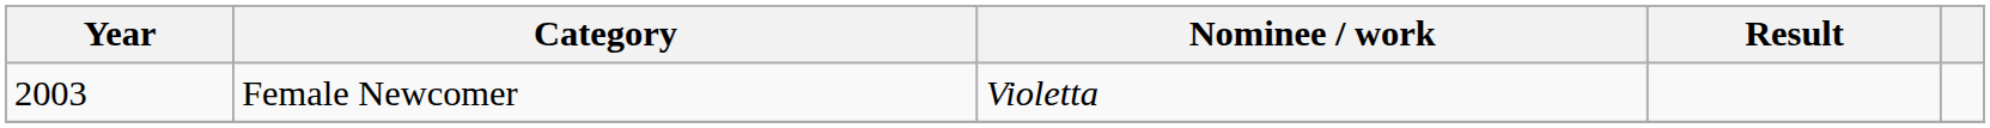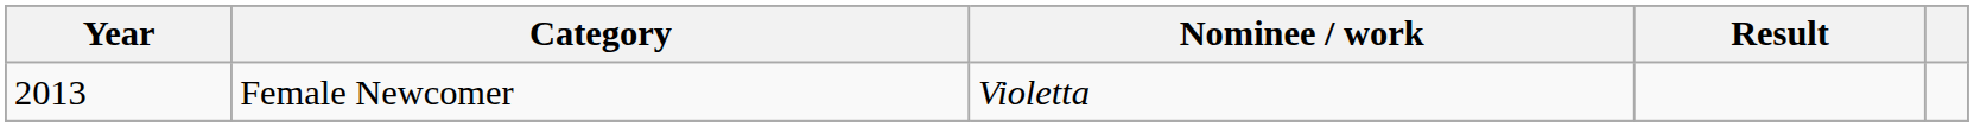 <table class="wikitable" style="width:55%;">
 <tr>
 <th>Year</th>
 <th>Category</th>
 <th>Nominee / work</th>
 <th>Result</th>
 <th></th>
 </tr>
 <tr>
-<td>2003</td>
+<td>2013</td>
 <td>Female Newcomer</td>
 <td><em>Violetta</em></td>
 <td></td>
 <td></td>
 </tr>
 <tr>
 </tr>
 </table>
